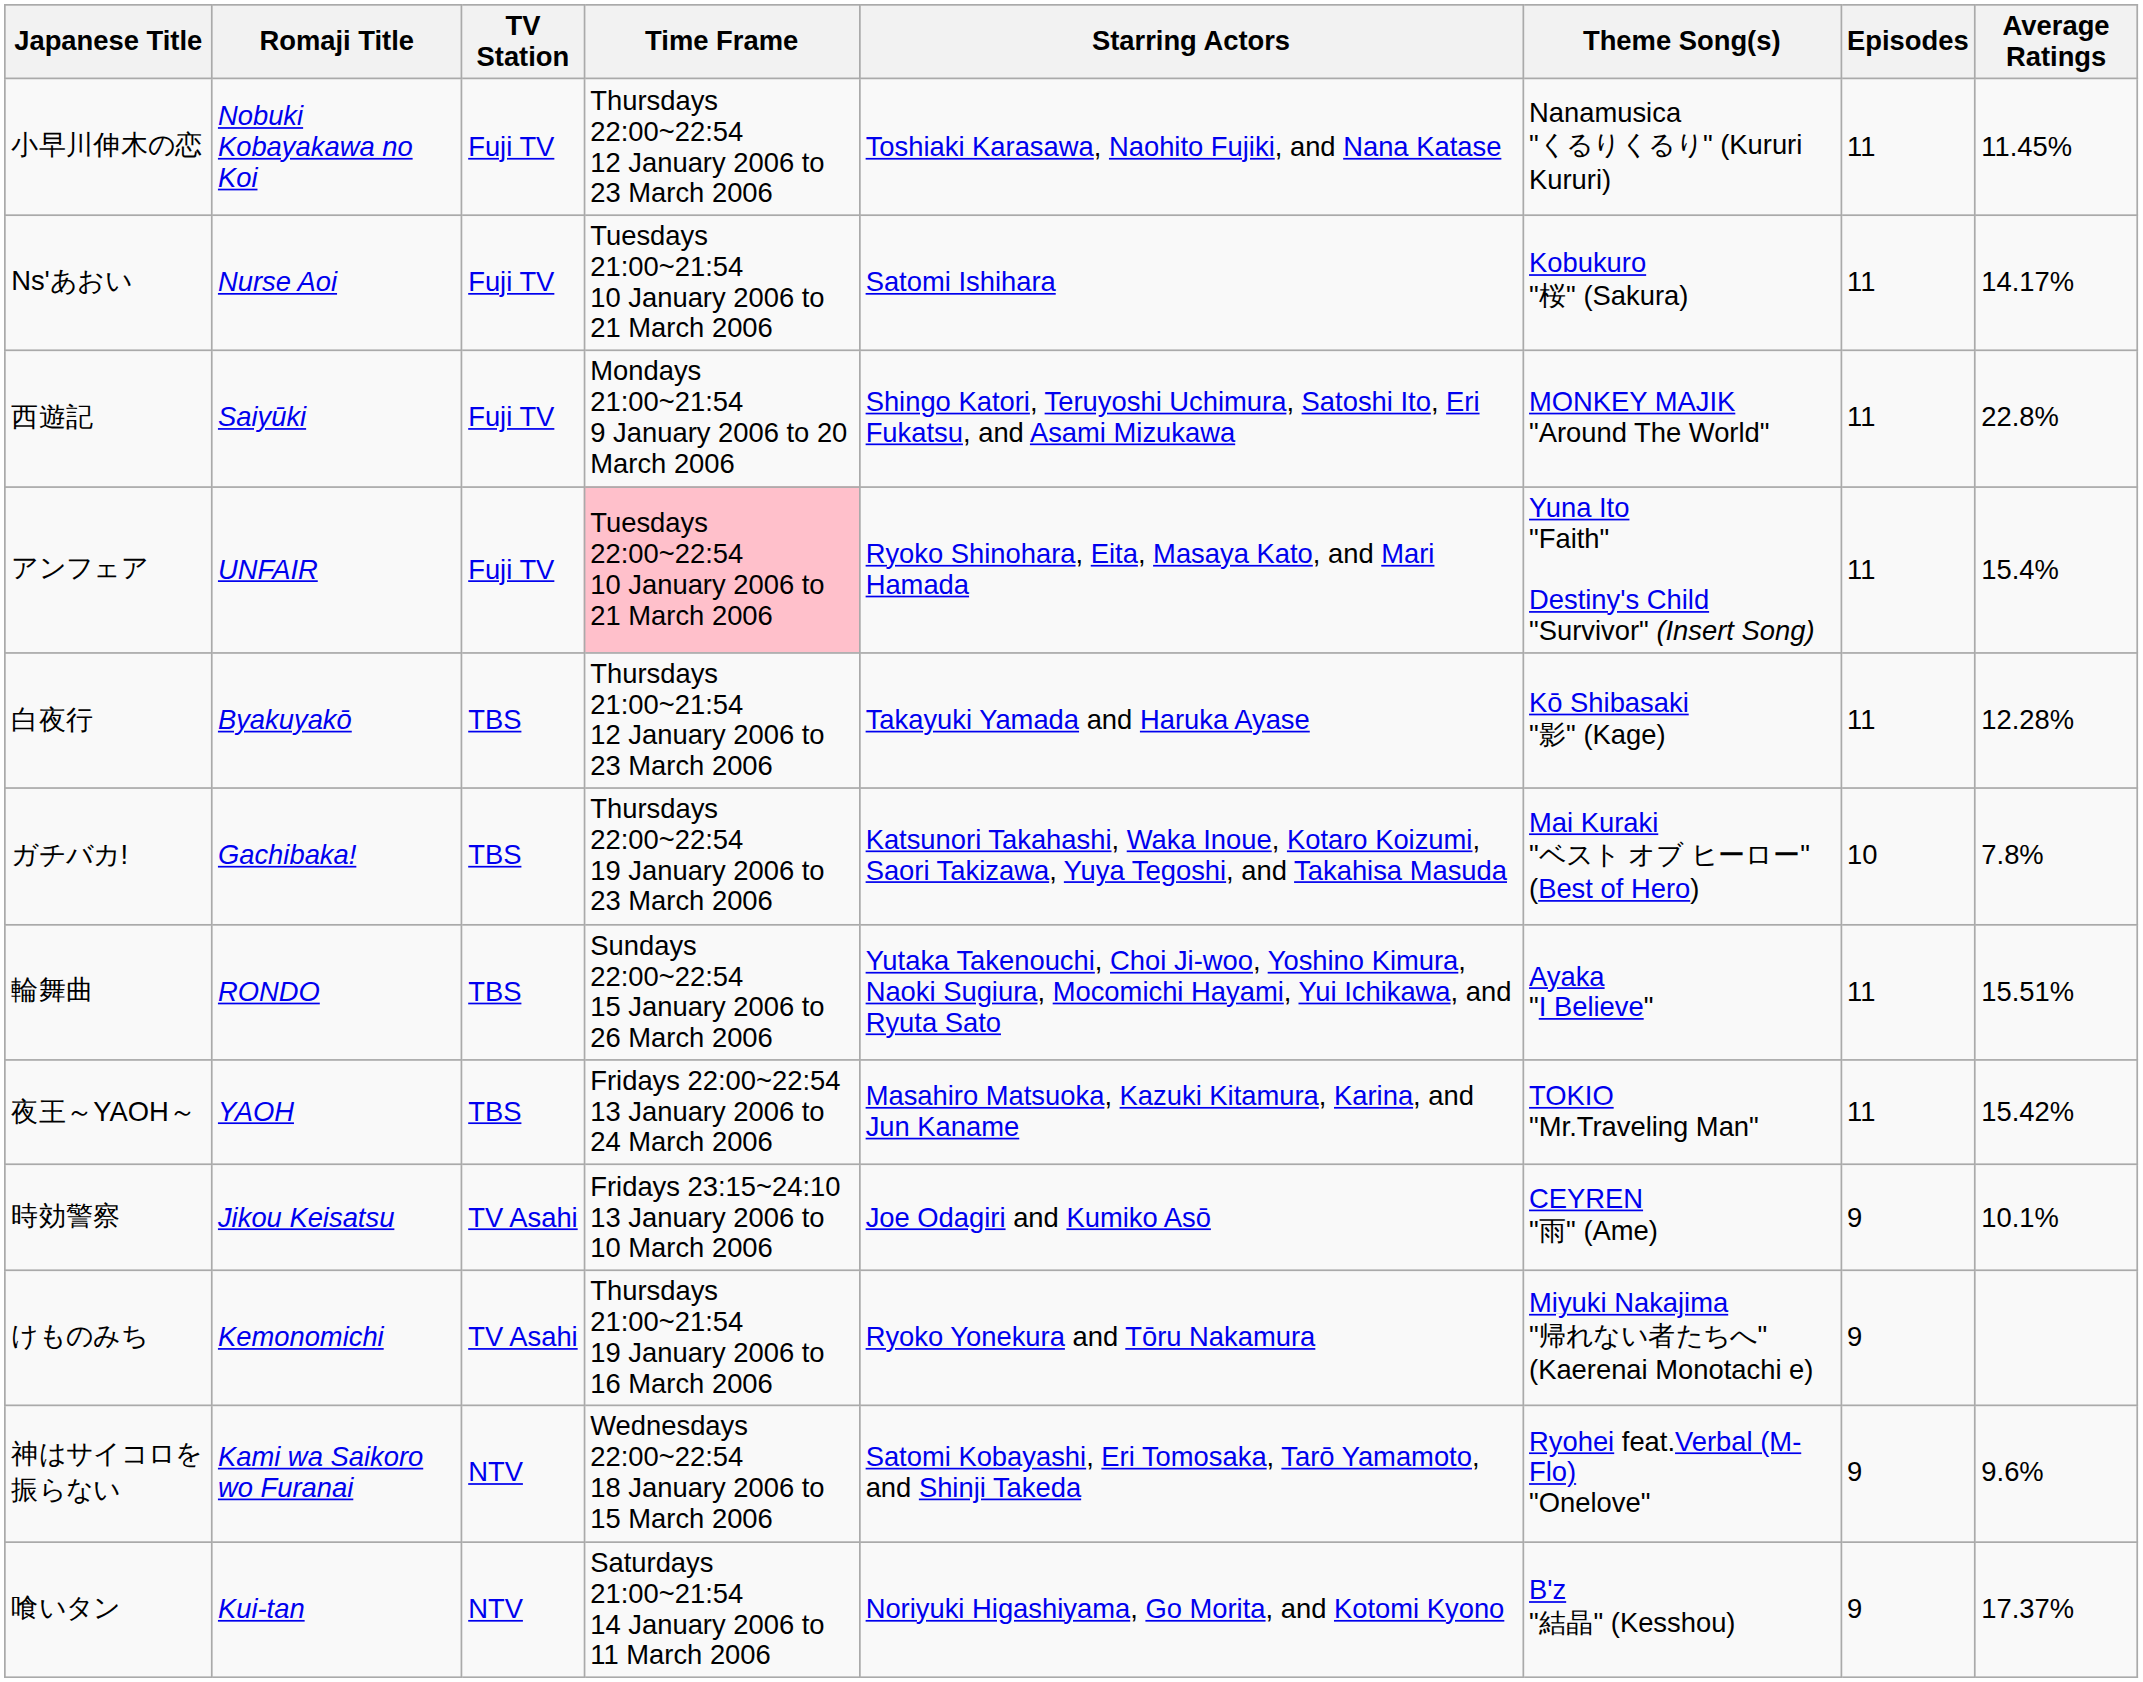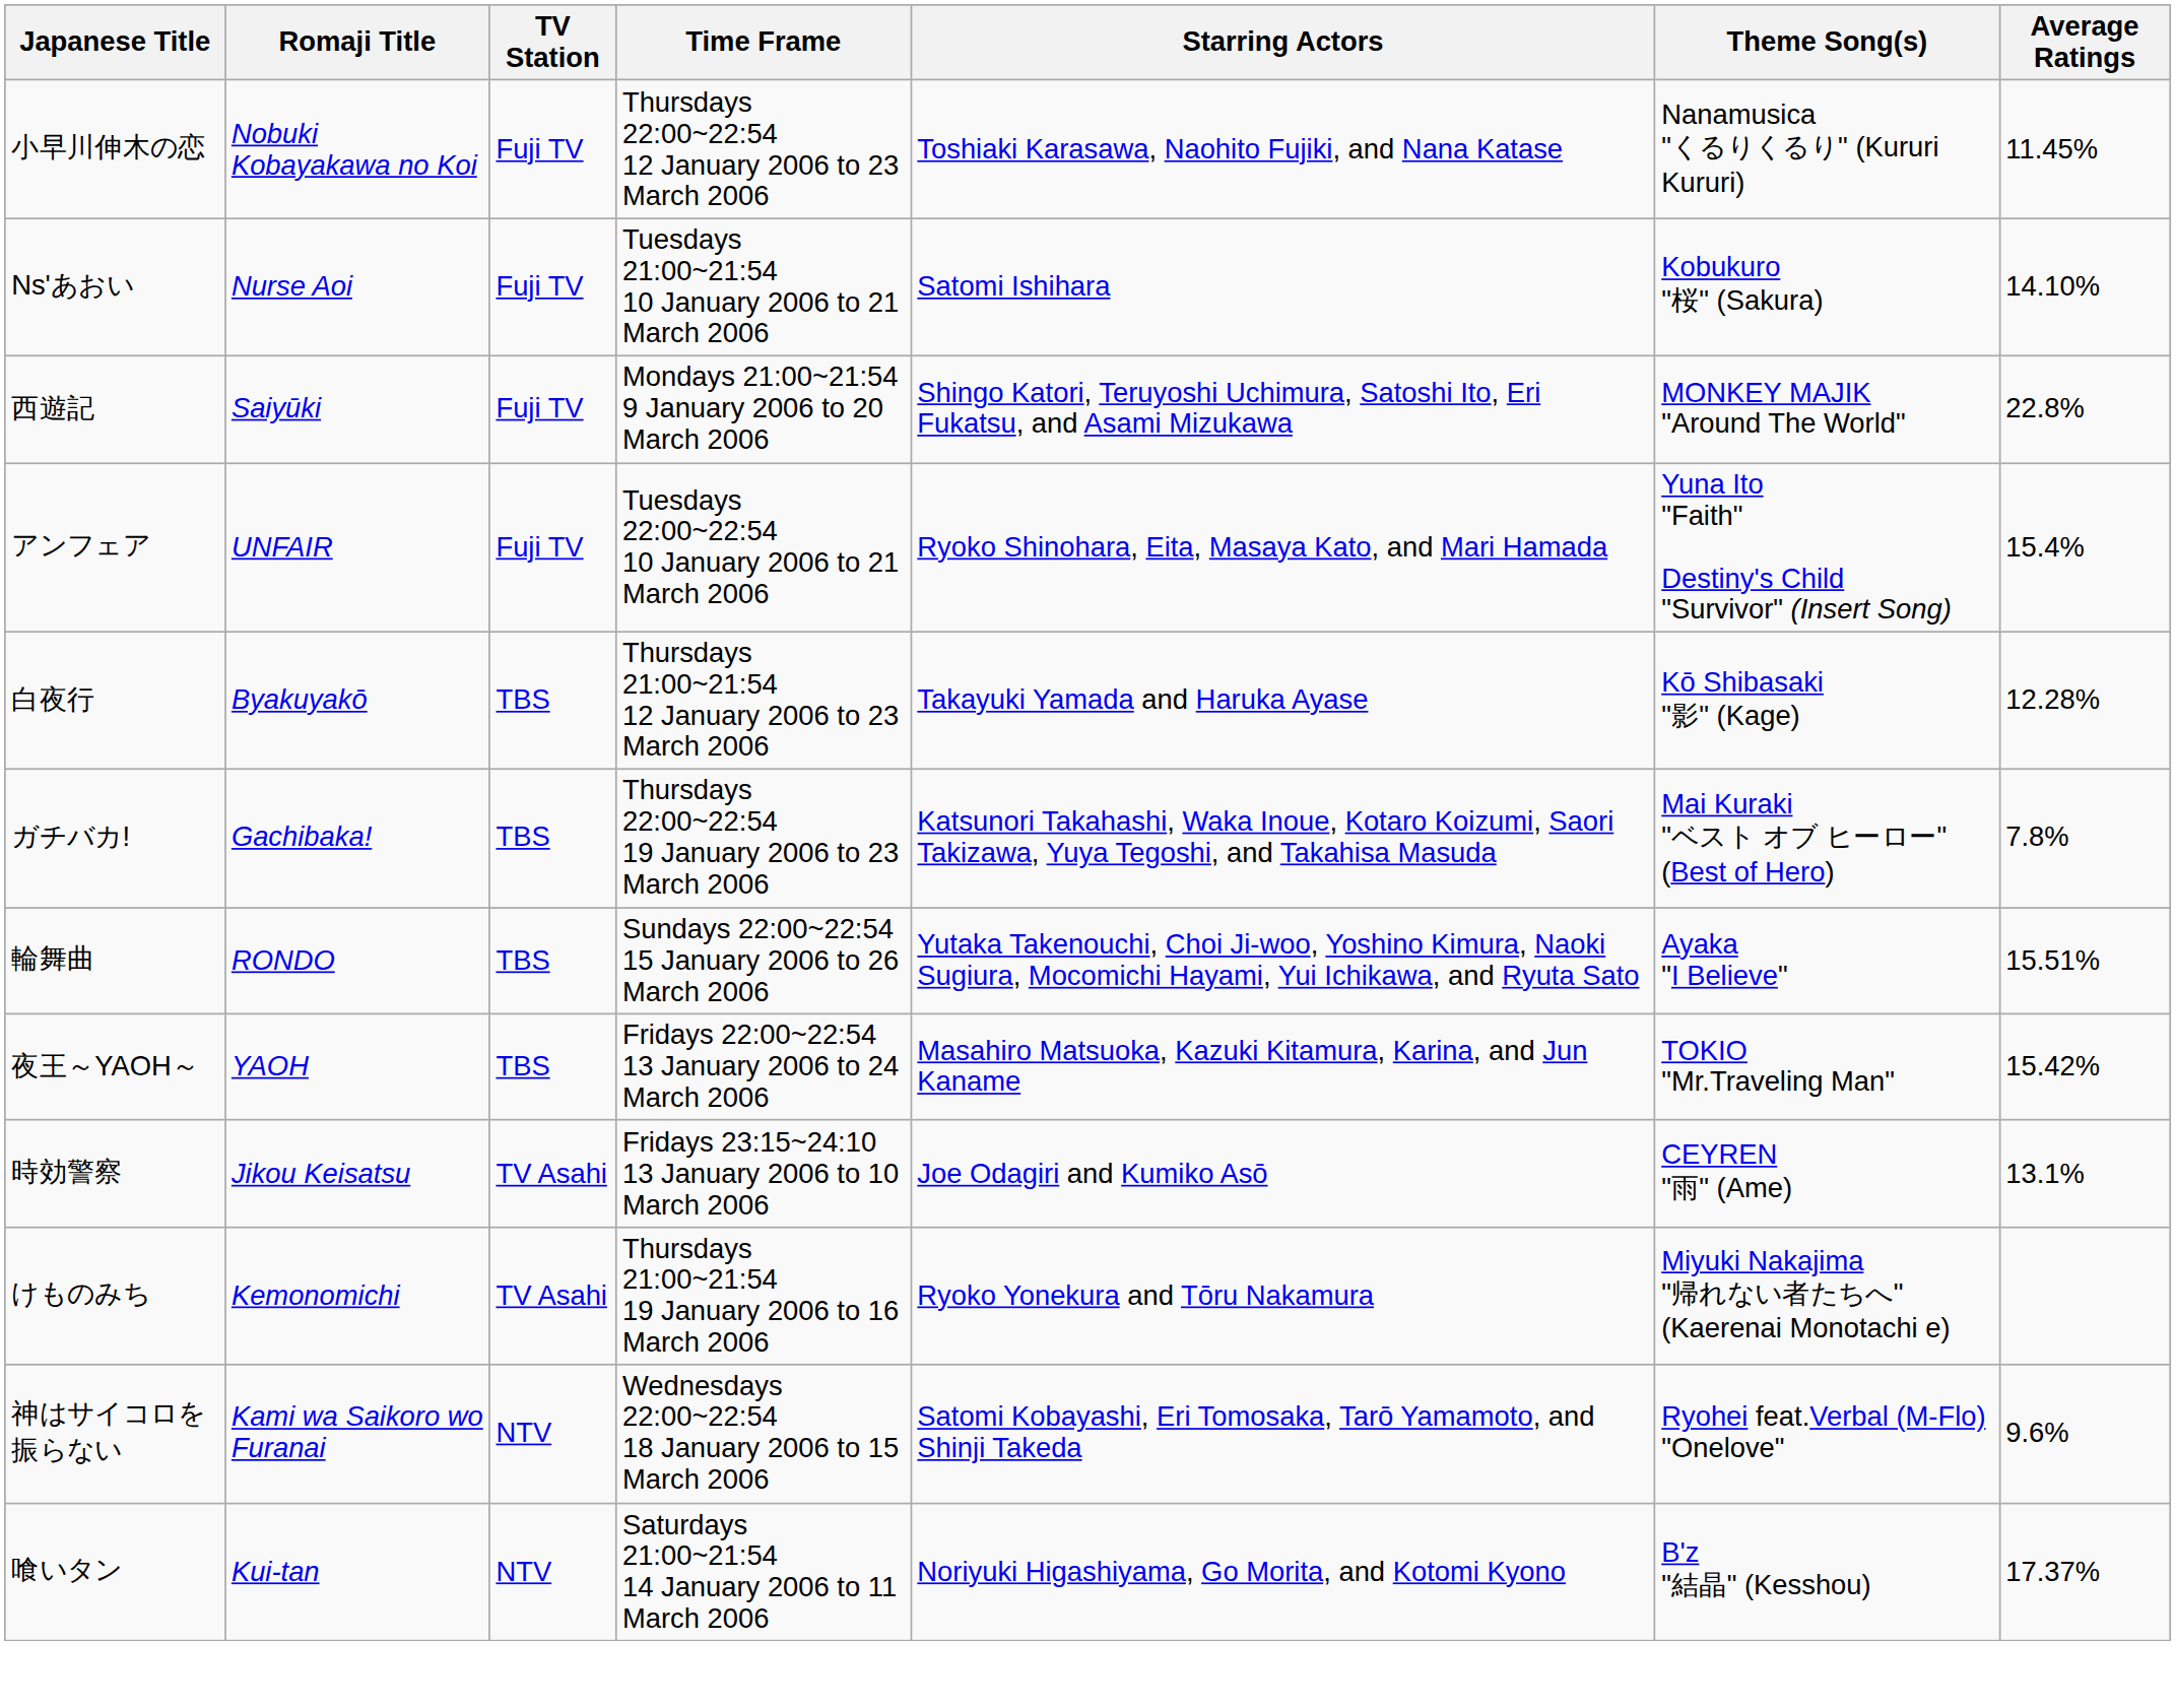 <table class="wikitable">
 <tr>
 <th align="left">Japanese Title</th>
 <th align="left">Romaji Title</th>
 <th align="left">TV Station</th>
 <th align="left">Time Frame</th>
 <th align="left">Starring Actors</th>
 <th align="left">Theme Song(s)</th>
-<th align="left">Episodes</th>
 <th align="left">Average Ratings</th>
 </tr>
 <tr>
 <td align="left">小早川伸木の恋</td>
 <td align="left"><em><a href='#'>Nobuki Kobayakawa no Koi</a></em></td>
 <td align="left"><a href='#'>Fuji TV</a></td>
 <td align="left">Thursdays 22:00~22:54 <br> 12 January 2006 to 23 March 2006</td>
 <td align="left"><a href='#'>Toshiaki Karasawa</a>, <a href='#'>Naohito Fujiki</a>, and <a href='#'>Nana Katase</a></td>
 <td align="left">Nanamusica <br> "くるりくるり" (Kururi Kururi)</td>
-<td align="left">11</td>
 <td align="left">11.45%</td>
 </tr>
 <tr>
 <td align="left">Ns'あおい</td>
 <td align="left"><em><a href='#'>Nurse Aoi</a></em></td>
 <td align="left"><a href='#'>Fuji TV</a></td>
 <td align="left">Tuesdays 21:00~21:54 <br> 10 January 2006 to 21 March 2006</td>
 <td align="left"><a href='#'>Satomi Ishihara</a></td>
 <td align="left"><a href='#'>Kobukuro</a> <br> "桜" (Sakura)</td>
-<td align="left">11</td>
-<td align="left">14.17%</td>
+<td align="left">14.10%</td>
 </tr>
 <tr>
 <td align="left">西遊記</td>
 <td align="left"><em><a href='#'>Saiyūki</a></em></td>
 <td align="left"><a href='#'>Fuji TV</a></td>
 <td align="left">Mondays 21:00~21:54 <br> 9 January 2006 to 20 March 2006</td>
 <td align="left"><a href='#'>Shingo Katori</a>, <a href='#'>Teruyoshi Uchimura</a>, <a href='#'>Satoshi Ito</a>, <a href='#'>Eri Fukatsu</a>, and <a href='#'>Asami Mizukawa</a></td>
 <td align="left"><a href='#'>MONKEY MAJIK</a> <br> "Around The World"</td>
-<td align="left">11</td>
 <td align="left">22.8%</td>
 </tr>
 <tr>
 <td align="left">アンフェア</td>
 <td align="left"><em><a href='#'>UNFAIR</a></em></td>
 <td align="left"><a href='#'>Fuji TV</a></td>
-<td align="left" style="background: pink;">Tuesdays 22:00~22:54 <br> 10 January 2006 to 21 March 2006</td>
+<td align="left">Tuesdays 22:00~22:54 <br> 10 January 2006 to 21 March 2006</td>
 <td align="left"><a href='#'>Ryoko Shinohara</a>, <a href='#'>Eita</a>, <a href='#'>Masaya Kato</a>, and <a href='#'>Mari Hamada</a></td>
 <td align="left"><a href='#'>Yuna Ito</a> <br> "Faith" <br><br> <a href='#'>Destiny's Child</a><br>"Survivor" <em>(Insert Song)</em></td>
-<td align="left">11</td>
 <td align="left">15.4%</td>
 </tr>
 <tr>
 <td align="left">白夜行</td>
 <td align="left"><em><a href='#'>Byakuyakō</a></em></td>
 <td align="left"><a href='#'>TBS</a></td>
 <td align="left">Thursdays 21:00~21:54 <br> 12 January 2006 to 23 March 2006</td>
 <td align="left"><a href='#'>Takayuki Yamada</a> and <a href='#'>Haruka Ayase</a></td>
 <td align="left"><a href='#'>Kō Shibasaki</a> <br> "影" (Kage)</td>
-<td align="left">11</td>
 <td align="left">12.28%</td>
 </tr>
 <tr>
 <td align="left">ガチバカ!</td>
 <td align="left"><em><a href='#'>Gachibaka!</a></em></td>
 <td align="left"><a href='#'>TBS</a></td>
 <td align="left">Thursdays 22:00~22:54 <br> 19 January 2006 to 23 March 2006</td>
 <td align="left"><a href='#'>Katsunori Takahashi</a>, <a href='#'>Waka Inoue</a>, <a href='#'>Kotaro Koizumi</a>, <a href='#'>Saori Takizawa</a>, <a href='#'>Yuya Tegoshi</a>, and <a href='#'>Takahisa Masuda</a></td>
 <td align="left"><a href='#'>Mai Kuraki</a> <br> "ベスト オブ ヒーロー" (<a href='#'>Best of Hero</a>)</td>
-<td align="left">10</td>
 <td align="left">7.8%</td>
 </tr>
 <tr>
 <td align="left">輪舞曲</td>
 <td align="left"><em><a href='#'>RONDO</a></em></td>
 <td align="left"><a href='#'>TBS</a></td>
 <td align="left">Sundays 22:00~22:54 <br> 15 January 2006 to 26 March 2006</td>
 <td align="left"><a href='#'>Yutaka Takenouchi</a>, <a href='#'>Choi Ji-woo</a>, <a href='#'>Yoshino Kimura</a>, <a href='#'>Naoki Sugiura</a>, <a href='#'>Mocomichi Hayami</a>, <a href='#'>Yui Ichikawa</a>, and <a href='#'>Ryuta Sato</a></td>
 <td align="left"><a href='#'>Ayaka</a> <br> "<a href='#'>I Believe</a>"</td>
-<td align="left">11</td>
 <td align="left">15.51%</td>
 </tr>
 <tr>
 <td align="left">夜王～YAOH～</td>
 <td align="left"><em><a href='#'>YAOH</a></em></td>
 <td align="left"><a href='#'>TBS</a></td>
 <td align="left">Fridays 22:00~22:54 <br> 13 January 2006 to 24 March 2006</td>
 <td align="left"><a href='#'>Masahiro Matsuoka</a>, <a href='#'>Kazuki Kitamura</a>, <a href='#'>Karina</a>, and <a href='#'>Jun Kaname</a></td>
 <td align="left"><a href='#'>TOKIO</a> <br> "Mr.Traveling Man"</td>
-<td align="left">11</td>
 <td align="left">15.42%</td>
 </tr>
 <tr>
 <td align="left">時効警察</td>
 <td align="left"><em><a href='#'>Jikou Keisatsu</a></em></td>
 <td align="left"><a href='#'>TV Asahi</a></td>
 <td align="left">Fridays 23:15~24:10 <br> 13 January 2006 to 10 March 2006</td>
 <td align="left"><a href='#'>Joe Odagiri</a> and <a href='#'>Kumiko Asō</a></td>
 <td align="left"><a href='#'>CEYREN</a> <br> "雨" (Ame)</td>
-<td align="left">9</td>
-<td align="left">10.1%</td>
+<td align="left">13.1%</td>
 </tr>
 <tr>
 <td align="left">けものみち</td>
 <td align="left"><em><a href='#'>Kemonomichi</a></em></td>
 <td align="left"><a href='#'>TV Asahi</a></td>
 <td align="left">Thursdays 21:00~21:54 <br> 19 January 2006 to 16 March 2006</td>
 <td align="left"><a href='#'>Ryoko Yonekura</a> and <a href='#'>Tōru Nakamura</a></td>
 <td align="left"><a href='#'>Miyuki Nakajima</a> <br> "帰れない者たちへ" (Kaerenai Monotachi e)</td>
-<td align="left">9</td>
 <td align="left"></td>
 </tr>
 <tr>
 <td align="left">神はサイコロを振らない</td>
 <td align="left"><em><a href='#'>Kami wa Saikoro wo Furanai</a></em></td>
 <td align="left"><a href='#'>NTV</a></td>
 <td align="left">Wednesdays 22:00~22:54 <br> 18 January 2006 to 15 March 2006</td>
 <td align="left"><a href='#'>Satomi Kobayashi</a>, <a href='#'>Eri Tomosaka</a>, <a href='#'>Tarō Yamamoto</a>, and <a href='#'>Shinji Takeda</a></td>
 <td align="left"><a href='#'>Ryohei</a> feat.<a href='#'>Verbal (M-Flo)</a><br> "Onelove"</td>
-<td align="left">9</td>
 <td align="left">9.6%</td>
 </tr>
 <tr>
 <td align="left">喰いタン</td>
 <td align="left"><em><a href='#'>Kui-tan</a></em></td>
 <td align="left"><a href='#'>NTV</a></td>
 <td align="left">Saturdays 21:00~21:54 <br> 14 January 2006 to 11 March 2006</td>
 <td align="left"><a href='#'>Noriyuki Higashiyama</a>, <a href='#'>Go Morita</a>, and <a href='#'>Kotomi Kyono</a></td>
 <td align="left"><a href='#'>B'z</a> <br> "結晶" (Kesshou)</td>
-<td align="left">9</td>
 <td align="left">17.37%</td>
 </tr>
 </table>
